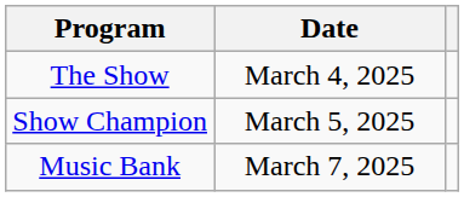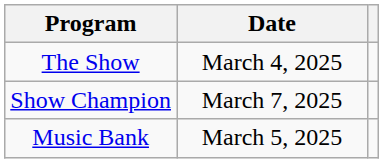 <table class="wikitable sortable" style="text-align:center;">
 <tr>
 <th>Program</th>
 <th width="120px">Date</th>
 <th class="unsortable"></th>
 </tr>
 <tr>
 <td><a href='#'>The Show</a></td>
 <td>March 4, 2025</td>
 <td></td>
 </tr>
 <tr>
 <td><a href='#'>Show Champion</a></td>
-<td>March 5, 2025</td>
+<td>March 7, 2025</td>
 <td></td>
 </tr>
 <tr>
 <td><a href='#'>Music Bank</a></td>
-<td>March 7, 2025</td>
+<td>March 5, 2025</td>
 <td></td>
 </tr>
 </table>
